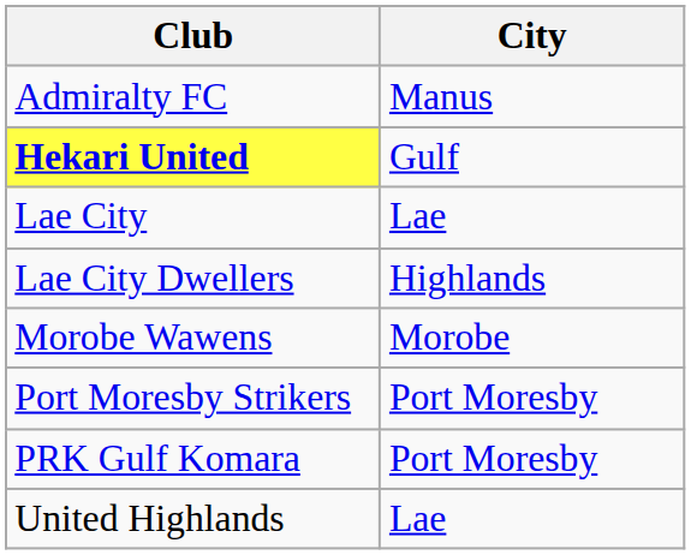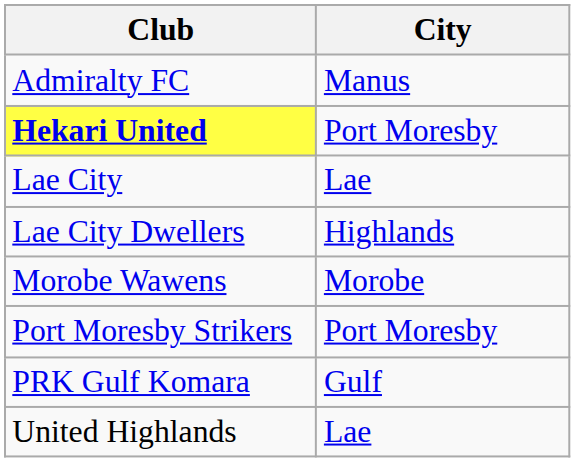 <table class="wikitable">
 <tr>
 <th width="150px">Club</th>
 <th width="120px">City</th>
 </tr>
 <tr>
 <td><a href='#'>Admiralty FC</a></td>
 <td><a href='#'>Manus</a></td>
 </tr>
 <tr>
 <td bgcolor=#ffff44><strong><a href='#'>Hekari United</a></strong></td>
-<td><a href='#'>Gulf</a></td>
+<td><a href='#'>Port Moresby</a></td>
 </tr>
 <tr>
 <td><a href='#'>Lae City</a></td>
 <td><a href='#'>Lae</a></td>
 </tr>
 <tr>
 <td><a href='#'>Lae City Dwellers</a></td>
 <td><a href='#'>Highlands</a></td>
 </tr>
 <tr>
 <td><a href='#'>Morobe Wawens</a></td>
 <td><a href='#'>Morobe</a></td>
 </tr>
 <tr>
 <td><a href='#'>Port Moresby Strikers</a></td>
 <td><a href='#'>Port Moresby</a></td>
 </tr>
 <tr>
 <td><a href='#'>PRK Gulf Komara</a></td>
-<td><a href='#'>Port Moresby</a></td>
+<td><a href='#'>Gulf</a></td>
 </tr>
 <tr>
 <td>United Highlands</td>
 <td><a href='#'>Lae</a></td>
 </tr>
 </table>
